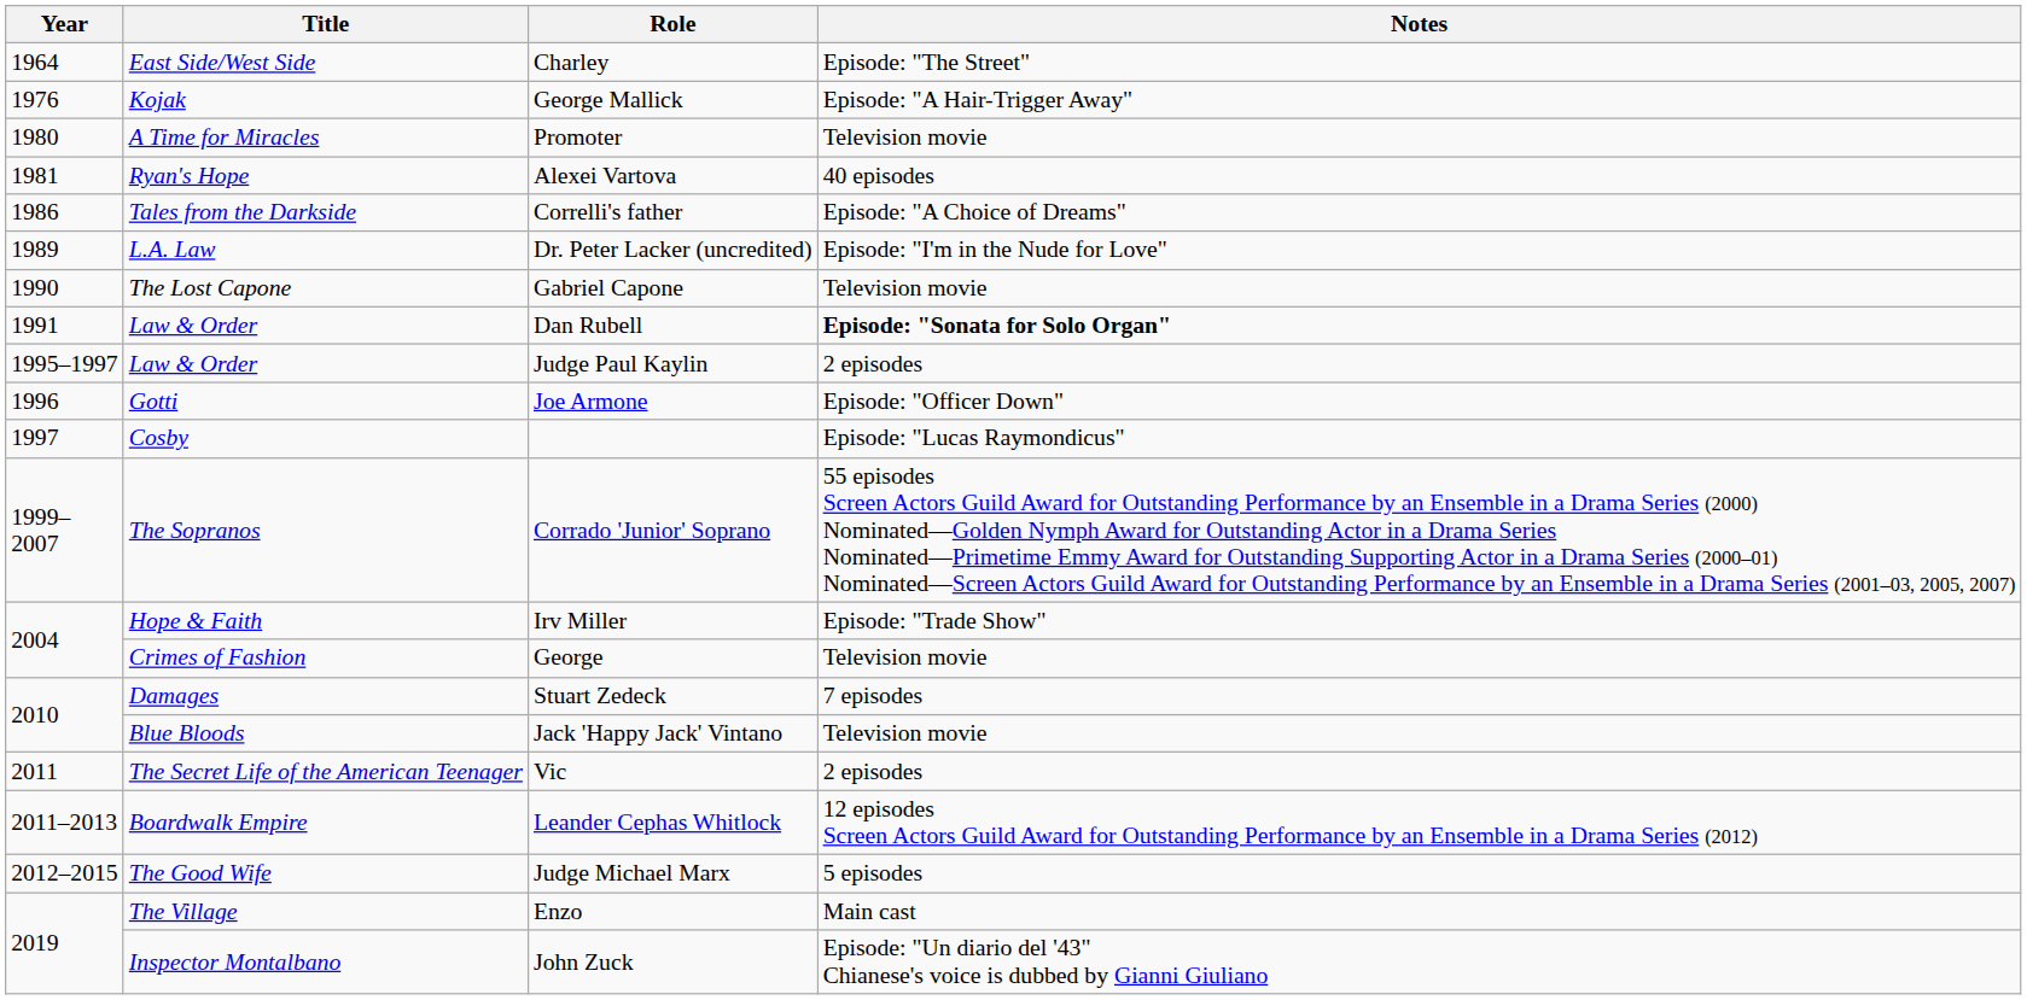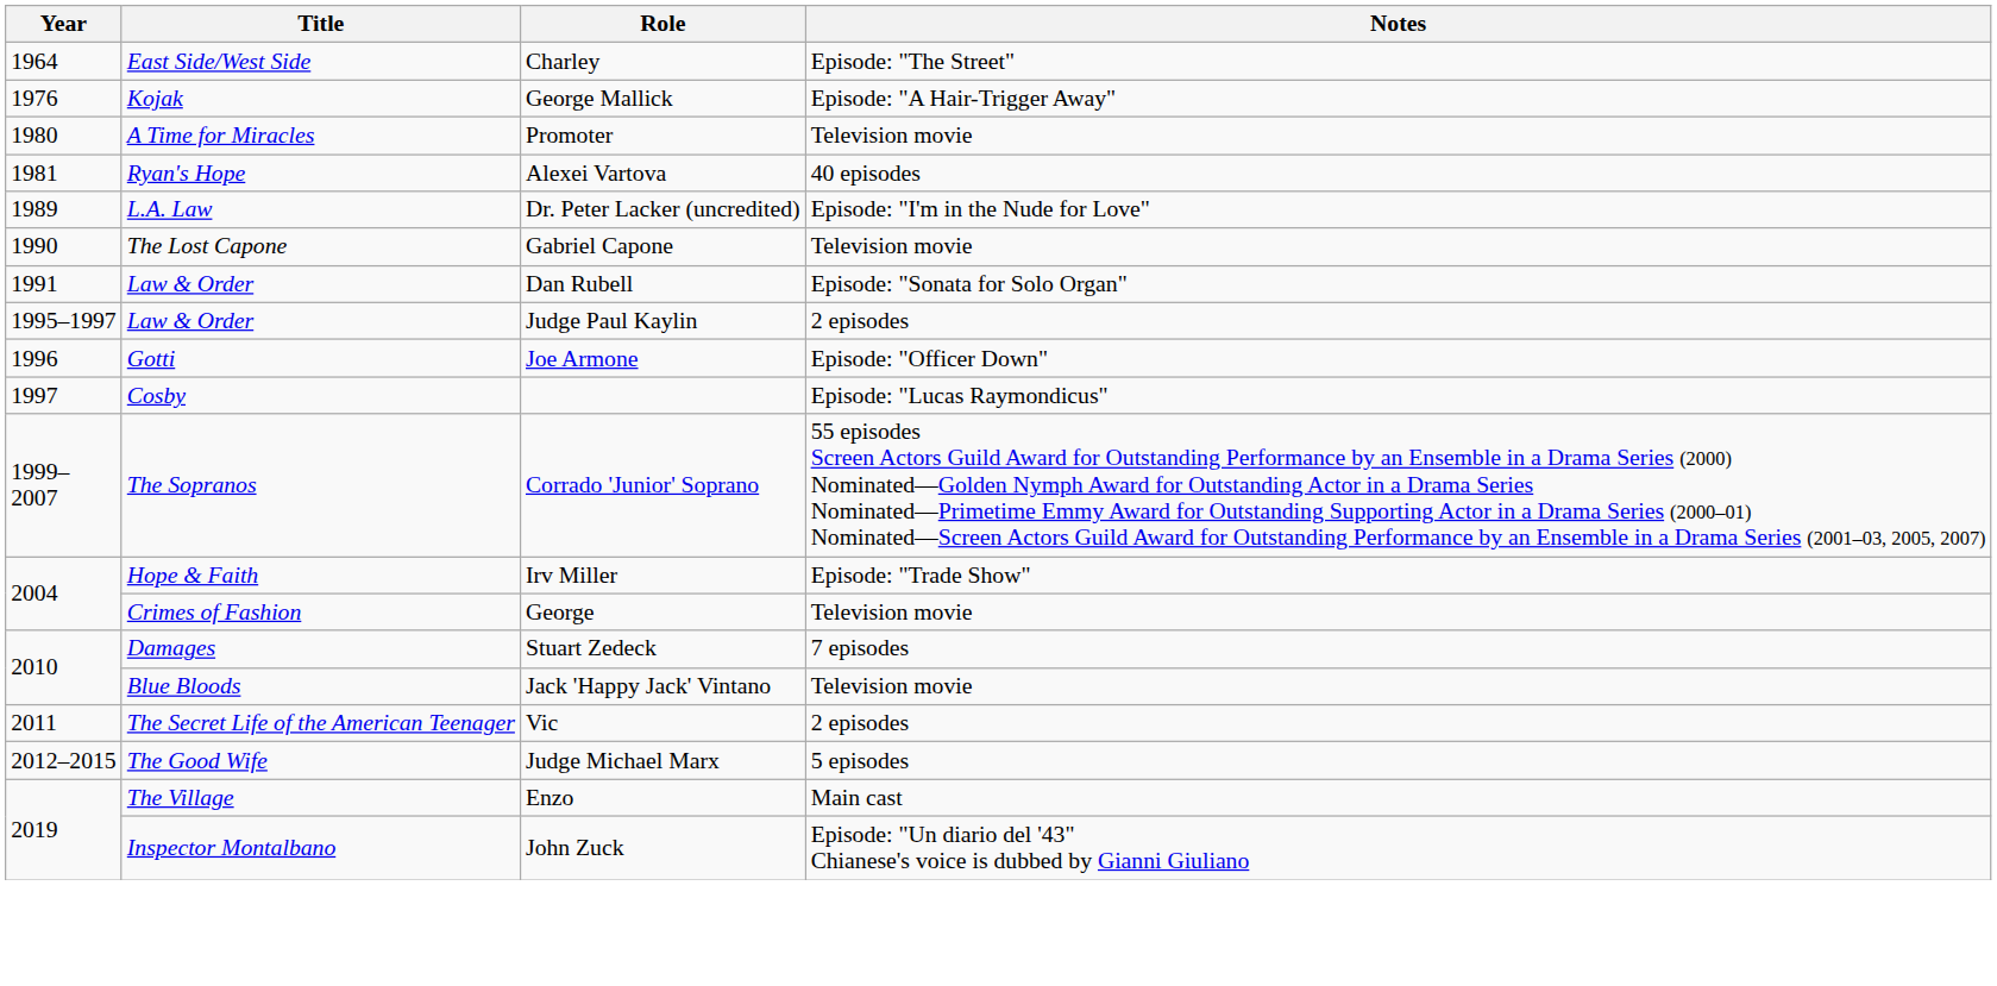 <table class = "wikitable sortable">
 <tr>
 <th>Year</th>
 <th>Title</th>
 <th>Role</th>
 <th class = "unsortable">Notes</th>
 </tr>
 <tr>
 <td>1964</td>
 <td><em><a href='#'>East Side/West Side</a></em></td>
 <td>Charley</td>
 <td>Episode: "The Street"</td>
 </tr>
 <tr>
 <td>1976</td>
 <td><em><a href='#'>Kojak</a></em></td>
 <td>George Mallick</td>
 <td>Episode: "A Hair-Trigger Away"</td>
 </tr>
 <tr>
 <td>1980</td>
 <td><em><a href='#'>A Time for Miracles</a></em></td>
 <td>Promoter</td>
 <td>Television movie</td>
 </tr>
 <tr>
 <td>1981</td>
 <td><em><a href='#'>Ryan's Hope</a></em></td>
 <td>Alexei Vartova</td>
 <td>40 episodes</td>
 </tr>
 <tr>
-<td>1986</td>
-<td><em><a href='#'>Tales from the Darkside</a></em></td>
-<td>Correlli's father</td>
-<td>Episode: "A Choice of Dreams"</td>
-</tr>
-<tr>
 <td>1989</td>
 <td><em><a href='#'>L.A. Law</a></em></td>
 <td>Dr. Peter Lacker (uncredited)</td>
 <td>Episode: "I'm in the Nude for Love"</td>
 </tr>
 <tr>
 <td>1990</td>
 <td><em>The Lost Capone</em></td>
 <td>Gabriel Capone</td>
 <td>Television movie</td>
 </tr>
 <tr>
 <td>1991</td>
 <td><em><a href='#'>Law & Order</a></em></td>
 <td>Dan Rubell</td>
-<td><strong>Episode: "Sonata for Solo Organ"</strong></td>
+<td>Episode: "Sonata for Solo Organ"</td>
 </tr>
 <tr>
 <td>1995–1997</td>
 <td><em><a href='#'>Law & Order</a></em></td>
 <td>Judge Paul Kaylin</td>
 <td>2 episodes</td>
 </tr>
 <tr>
 <td>1996</td>
 <td><em><a href='#'>Gotti</a></em></td>
 <td><a href='#'>Joe Armone</a></td>
 <td>Episode: "Officer Down"</td>
 </tr>
 <tr>
 <td>1997</td>
 <td><em><a href='#'>Cosby</a></em></td>
 <td></td>
 <td>Episode: "Lucas Raymondicus"</td>
 </tr>
 <tr>
 <td>1999–<br>2007</td>
 <td><em><a href='#'>The Sopranos</a></em></td>
 <td><a href='#'>Corrado 'Junior' Soprano</a></td>
 <td>55 episodes<br><a href='#'>Screen Actors Guild Award for Outstanding Performance by an Ensemble in a Drama Series</a> <small>(2000)</small><br>Nominated—<a href='#'>Golden Nymph Award for Outstanding Actor in a Drama Series</a><br>Nominated—<a href='#'>Primetime Emmy Award for Outstanding Supporting Actor in a Drama Series</a> <small>(2000–01)</small><br>Nominated—<a href='#'>Screen Actors Guild Award for Outstanding Performance by an Ensemble in a Drama Series</a> <small>(2001–03, 2005, 2007)</small></td>
 </tr>
 <tr>
 <td rowspan="2">2004</td>
 <td><em><a href='#'>Hope & Faith</a></em></td>
 <td>Irv Miller</td>
 <td>Episode: "Trade Show"</td>
 </tr>
 <tr>
 <td><em><a href='#'>Crimes of Fashion</a></em></td>
 <td>George</td>
 <td>Television movie</td>
 </tr>
 <tr>
 <td rowspan="2">2010</td>
 <td><em><a href='#'>Damages</a></em></td>
 <td>Stuart Zedeck</td>
 <td>7 episodes</td>
 </tr>
 <tr>
 <td><em><a href='#'>Blue Bloods</a></em></td>
 <td>Jack 'Happy Jack' Vintano</td>
 <td>Television movie</td>
 </tr>
 <tr>
 <td>2011</td>
 <td><em><a href='#'>The Secret Life of the American Teenager</a></em></td>
 <td>Vic</td>
 <td>2 episodes</td>
 </tr>
 <tr>
-<td>2011–2013</td>
-<td><em><a href='#'>Boardwalk Empire</a></em></td>
-<td><a href='#'>Leander Cephas Whitlock</a></td>
-<td>12 episodes<br><a href='#'>Screen Actors Guild Award for Outstanding Performance by an Ensemble in a Drama Series</a> <small>(2012)</small></td>
-</tr>
-<tr>
 <td>2012–2015</td>
 <td><em><a href='#'>The Good Wife</a></em></td>
 <td>Judge Michael Marx</td>
 <td>5 episodes</td>
 </tr>
 <tr>
 <td rowspan="2">2019</td>
 <td><em><a href='#'>The Village</a></em></td>
 <td>Enzo</td>
 <td>Main cast</td>
 </tr>
 <tr>
 <td><em><a href='#'>Inspector Montalbano</a></em></td>
 <td>John Zuck</td>
 <td>Episode: "Un diario del '43"<br>Chianese's voice is dubbed by <a href='#'>Gianni Giuliano</a></td>
 </tr>
 </table>
